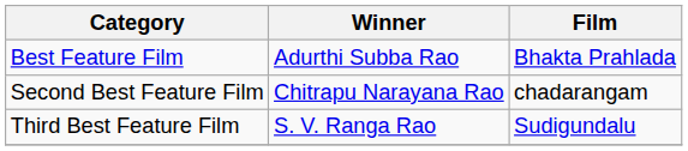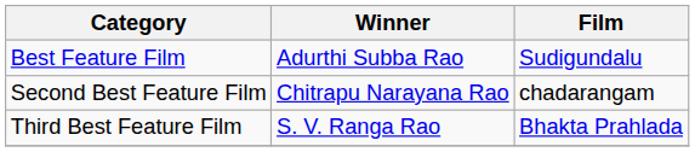 <table class="wikitable">
 <tr>
 <th>Category</th>
 <th>Winner</th>
 <th>Film</th>
 </tr>
 <tr>
 <td><a href='#'>Best Feature Film</a></td>
 <td><a href='#'>Adurthi Subba Rao</a></td>
-<td><a href='#'>Bhakta Prahlada</a></td>
+<td><a href='#'>Sudigundalu</a></td>
 </tr>
 <tr>
 <td>Second Best Feature Film</td>
 <td><a href='#'>Chitrapu Narayana Rao</a></td>
 <td>chadarangam</td>
 </tr>
 <tr>
 <td>Third Best Feature Film</td>
 <td><a href='#'>S. V. Ranga Rao</a></td>
-<td><a href='#'>Sudigundalu</a></td>
+<td><a href='#'>Bhakta Prahlada</a></td>
 </tr>
 <tr>
 </tr>
 </table>
